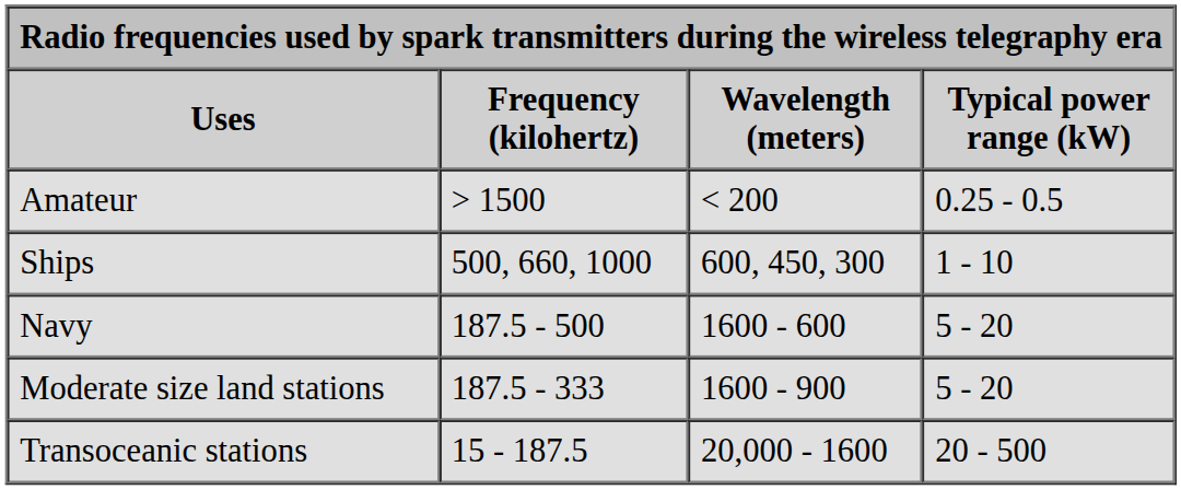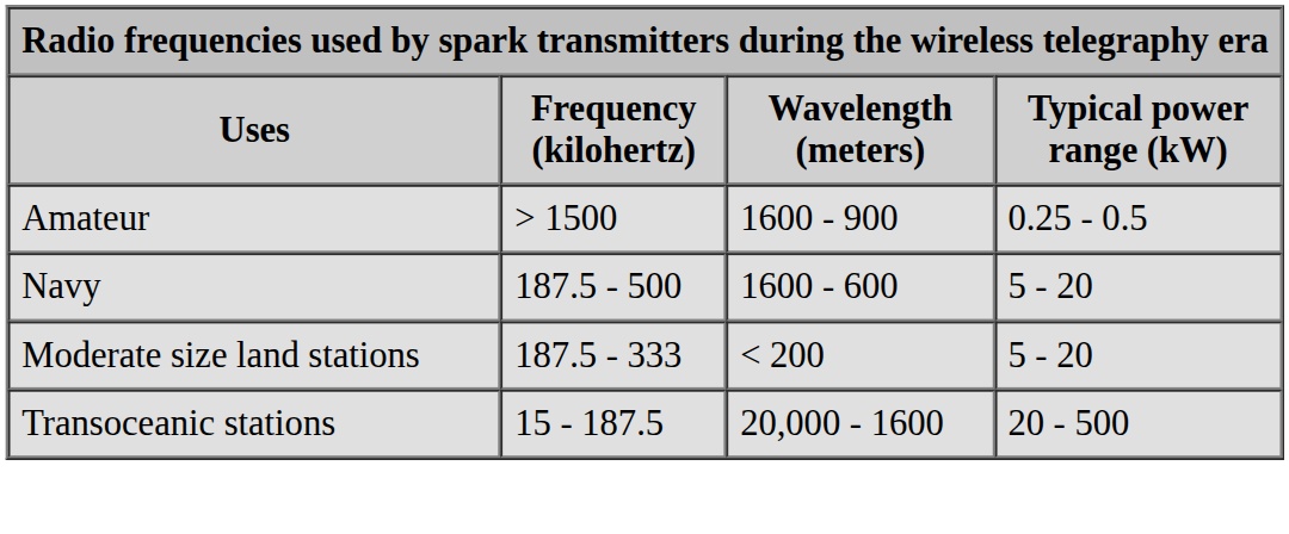 <table style="background:#e0e0e0;" align="right" border="1" cellpadding="5" cellspacing="0">
 <tr>
 <th colspan="4" style="background:#c0c0c0; text-align:center;">Radio frequencies used by spark transmitters during the wireless telegraphy era</th>
 </tr>
 <tr>
 <th style="background:#d0d0d0; text-align:center;">Uses</th>
 <th style="background:#d0d0d0; text-align:center;" border="1">Frequency<br>(kilohertz)</th>
 <th style="background:#d0d0d0; text-align:center;" border="1">Wavelength<br>(meters)</th>
 <th style="background:#d0d0d0; text-align:center;">Typical power<br> range (kW)</th>
 </tr>
 <tr>
 <td valign="top">Amateur</td>
 <td>> 1500</td>
-<td>< 200</td>
+<td>1600 - 900</td>
 <td>0.25 - 0.5</td>
-</tr>
-<tr>
-<td>Ships</td>
-<td>500, 660, 1000</td>
-<td>600, 450, 300</td>
-<td>1 - 10</td>
 </tr>
 <tr>
 <td>Navy</td>
 <td>187.5 - 500</td>
 <td>1600 - 600</td>
 <td>5 - 20</td>
 </tr>
 <tr>
 <td>Moderate size land stations</td>
 <td>187.5 - 333</td>
-<td>1600 - 900</td>
+<td>< 200</td>
 <td>5 - 20</td>
 </tr>
 <tr>
 <td>Transoceanic stations</td>
 <td>15 - 187.5</td>
 <td>20,000 - 1600</td>
 <td>20 - 500</td>
 </tr>
 </table>
